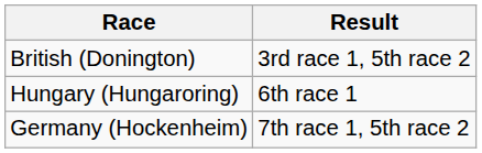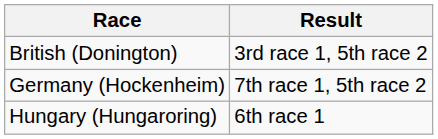 <table class="wikitable" border="1">
 <tr>
 <th>Race</th>
 <th>Result</th>
 </tr>
 <tr>
 <td>British (Donington)</td>
 <td>3rd race 1, 5th race 2</td>
 </tr>
 <tr>
+<td>Germany (Hockenheim)</td>
+<td>7th race 1, 5th race 2</td>
+</tr>
+<tr>
 <td>Hungary (Hungaroring)</td>
 <td>6th race 1</td>
 </tr>
-<tr>
-<td>Germany (Hockenheim)</td>
-<td>7th race 1, 5th race 2</td>
-</tr>
 </table>
